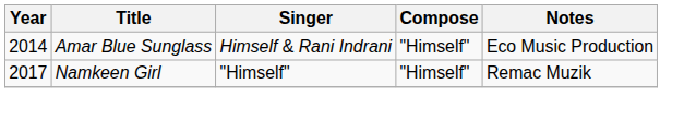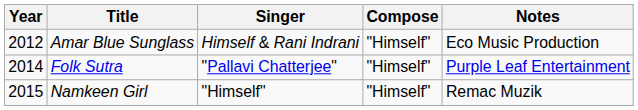 <table class="wikitable sortable">
 <tr>
 <th>Year</th>
 <th>Title</th>
 <th>Singer</th>
 <th>Compose</th>
 <th>Notes</th>
 </tr>
 <tr>
-<td>2014</td>
+<td>2012</td>
 <td><em>Amar Blue Sunglass</em></td>
 <td><em>Himself</em> & <em>Rani Indrani</em></td>
 <td>"Himself"</td>
 <td>Eco Music Production</td>
 </tr>
 <tr>
-<td>2017</td>
+<td>2014</td>
+<td><em><a href='#'>Folk Sutra</a></em></td>
+<td>"<a href='#'>Pallavi Chatterjee</a>"</td>
+<td>"Himself"</td>
+<td><a href='#'>Purple Leaf Entertainment</a></td>
+</tr>
+<tr>
+<td>2015</td>
 <td><em>Namkeen Girl</em></td>
 <td>"Himself"</td>
 <td>"Himself"</td>
 <td>Remac Muzik</td>
 </tr>
 <tr>
 </tr>
 </table>
